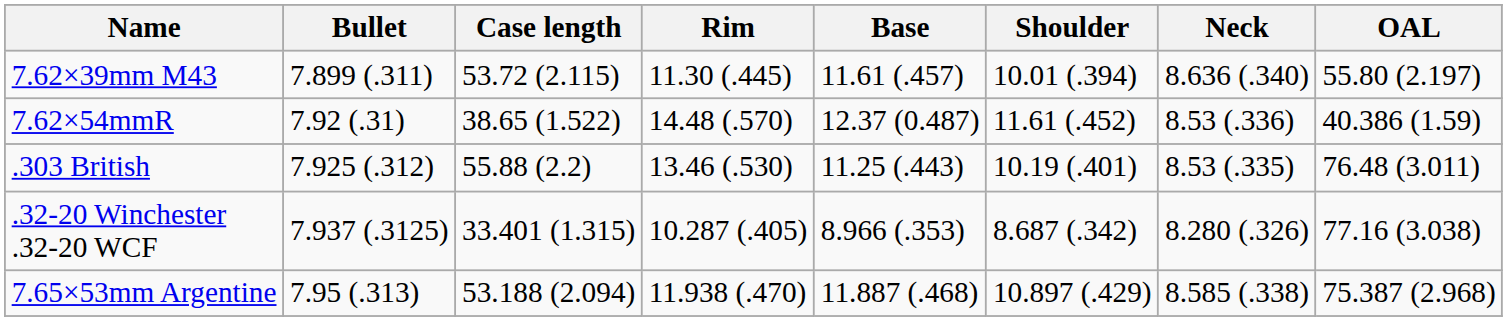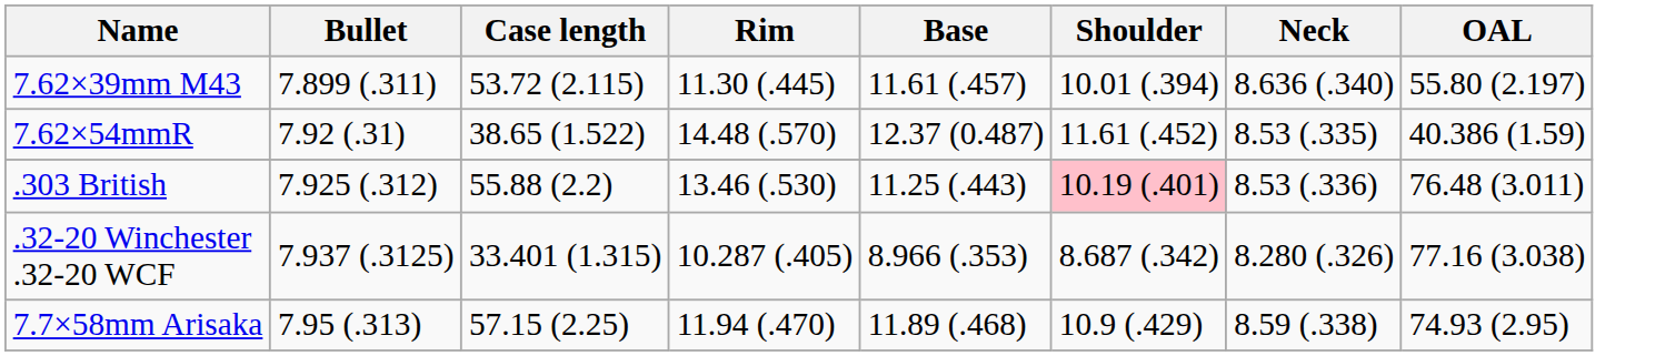 <table class="wikitable sortable" style="text-align:left">
 <tr>
 <th>Name</th>
 <th>Bullet</th>
 <th>Case length</th>
 <th>Rim</th>
 <th>Base</th>
 <th>Shoulder</th>
 <th>Neck</th>
 <th>OAL</th>
 </tr>
 <tr>
 <td><a href='#'>7.62×39mm M43</a></td>
 <td>7.899 (.311)</td>
 <td>53.72 (2.115)</td>
 <td>11.30 (.445)</td>
 <td>11.61 (.457)</td>
 <td>10.01 (.394)</td>
 <td>8.636 (.340)</td>
 <td>55.80 (2.197)</td>
 </tr>
 <tr>
 <td><a href='#'>7.62×54mmR</a></td>
 <td>7.92 (.31)</td>
 <td>38.65 (1.522)</td>
 <td>14.48 (.570)</td>
 <td>12.37 (0.487)</td>
 <td>11.61 (.452)</td>
-<td>8.53 (.336)</td>
+<td>8.53 (.335)</td>
 <td>40.386 (1.59)</td>
 </tr>
 <tr>
 <td><a href='#'>.303 British</a></td>
 <td>7.925 (.312)</td>
 <td>55.88 (2.2)</td>
 <td>13.46 (.530)</td>
 <td>11.25 (.443)</td>
-<td>10.19 (.401)</td>
-<td>8.53 (.335)</td>
+<td style="background: pink;">10.19 (.401)</td>
+<td>8.53 (.336)</td>
 <td>76.48 (3.011)</td>
 </tr>
 <tr>
 <td><a href='#'>.32-20 Winchester</a><br>.32-20 WCF</td>
 <td>7.937 (.3125)</td>
 <td>33.401 (1.315)</td>
 <td>10.287 (.405)</td>
 <td>8.966 (.353)</td>
 <td>8.687 (.342)</td>
 <td>8.280 (.326)</td>
 <td>77.16 (3.038)</td>
 </tr>
 <tr>
-<td><a href='#'>7.65×53mm Argentine</a></td>
+<td><a href='#'>7.7×58mm Arisaka</a></td>
 <td>7.95 (.313)</td>
-<td>53.188 (2.094)</td>
-<td>11.938 (.470)</td>
-<td>11.887 (.468)</td>
-<td>10.897 (.429)</td>
-<td>8.585 (.338)</td>
-<td>75.387 (2.968)</td>
+<td>57.15 (2.25)</td>
+<td>11.94 (.470)</td>
+<td>11.89 (.468)</td>
+<td>10.9 (.429)</td>
+<td>8.59 (.338)</td>
+<td>74.93 (2.95)<br></td>
 </tr>
 </table>
